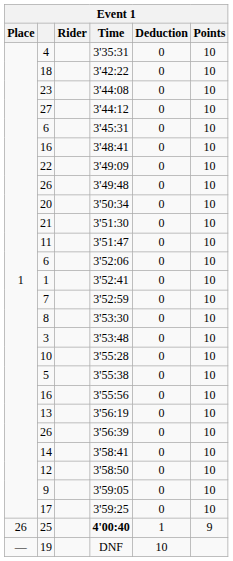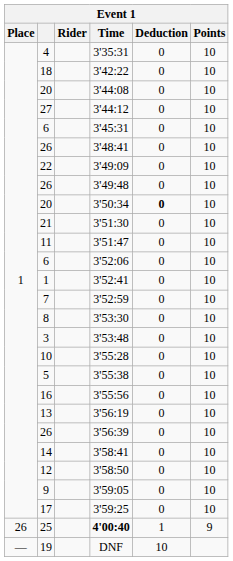 <table class=wikitable style="text-align:center">
 <tr>
 <th colspan=6>Event 1</th>
 </tr>
 <tr>
 <th>Place</th>
 <th></th>
 <th>Rider</th>
 <th>Time</th>
 <th>Deduction</th>
 <th>Points</th>
 </tr>
 <tr>
 <td rowspan=25>1</td>
 <td>4</td>
 <td align=left></td>
 <td>3'35:31</td>
 <td>0</td>
 <td>10</td>
 </tr>
 <tr>
 <td>18</td>
 <td align=left></td>
 <td>3'42:22</td>
 <td>0</td>
 <td>10</td>
 </tr>
 <tr>
-<td>23</td>
+<td>20</td>
 <td align=left></td>
 <td>3'44:08</td>
 <td>0</td>
 <td>10</td>
 </tr>
 <tr>
 <td>27</td>
 <td align=left></td>
 <td>3'44:12</td>
 <td>0</td>
 <td>10</td>
 </tr>
 <tr>
 <td>6</td>
 <td align=left></td>
 <td>3'45:31</td>
 <td>0</td>
 <td>10</td>
 </tr>
 <tr>
-<td>16</td>
+<td>26</td>
 <td align=left></td>
 <td>3'48:41</td>
 <td>0</td>
 <td>10</td>
 </tr>
 <tr>
 <td>22</td>
 <td align=left></td>
 <td>3'49:09</td>
 <td>0</td>
 <td>10</td>
 </tr>
 <tr>
 <td>26</td>
 <td align=left></td>
 <td>3'49:48</td>
 <td>0</td>
 <td>10</td>
 </tr>
 <tr>
 <td>20</td>
 <td align=left></td>
 <td>3'50:34</td>
-<td>0</td>
+<td><strong>0</strong></td>
 <td>10</td>
 </tr>
 <tr>
 <td>21</td>
 <td align=left></td>
 <td>3'51:30</td>
 <td>0</td>
 <td>10</td>
 </tr>
 <tr>
 <td>11</td>
 <td align=left></td>
 <td>3'51:47</td>
 <td>0</td>
 <td>10</td>
 </tr>
 <tr>
 <td>6</td>
 <td align=left></td>
 <td>3'52:06</td>
 <td>0</td>
 <td>10</td>
 </tr>
 <tr>
 <td>1</td>
 <td align=left></td>
 <td>3'52:41</td>
 <td>0</td>
 <td>10</td>
 </tr>
 <tr>
 <td>7</td>
 <td align=left></td>
 <td>3'52:59</td>
 <td>0</td>
 <td>10</td>
 </tr>
 <tr>
 <td>8</td>
 <td align=left></td>
 <td>3'53:30</td>
 <td>0</td>
 <td>10</td>
 </tr>
 <tr>
 <td>3</td>
 <td align=left></td>
 <td>3'53:48</td>
 <td>0</td>
 <td>10</td>
 </tr>
 <tr>
 <td>10</td>
 <td align=left></td>
 <td>3'55:28</td>
 <td>0</td>
 <td>10</td>
 </tr>
 <tr>
 <td>5</td>
 <td align=left></td>
 <td>3'55:38</td>
 <td>0</td>
 <td>10</td>
 </tr>
 <tr>
 <td>16</td>
 <td align=left></td>
 <td>3'55:56</td>
 <td>0</td>
 <td>10</td>
 </tr>
 <tr>
 <td>13</td>
 <td align=left></td>
 <td>3'56:19</td>
 <td>0</td>
 <td>10</td>
 </tr>
 <tr>
 <td>26</td>
 <td align=left></td>
 <td>3'56:39</td>
 <td>0</td>
 <td>10</td>
 </tr>
 <tr>
 <td>14</td>
 <td align=left></td>
 <td>3'58:41</td>
 <td>0</td>
 <td>10</td>
 </tr>
 <tr>
 <td>12</td>
 <td align=left></td>
 <td>3'58:50</td>
 <td>0</td>
 <td>10</td>
 </tr>
 <tr>
 <td>9</td>
 <td align=left></td>
 <td>3'59:05</td>
 <td>0</td>
 <td>10</td>
 </tr>
 <tr>
 <td>17</td>
 <td align=left></td>
 <td>3'59:25</td>
 <td>0</td>
 <td>10</td>
 </tr>
 <tr>
 <td>26</td>
 <td>25</td>
 <td align=left></td>
 <td><strong>4'00:40</strong></td>
 <td>1</td>
 <td>9</td>
 </tr>
 <tr>
 <td>—</td>
 <td>19</td>
 <td align=left></td>
 <td>DNF</td>
 <td>10</td>
 <td></td>
 </tr>
 </table>
